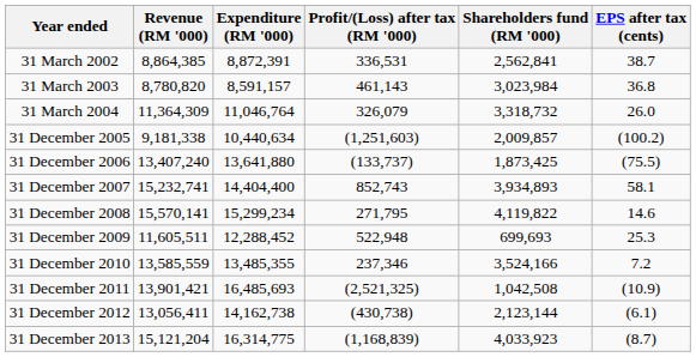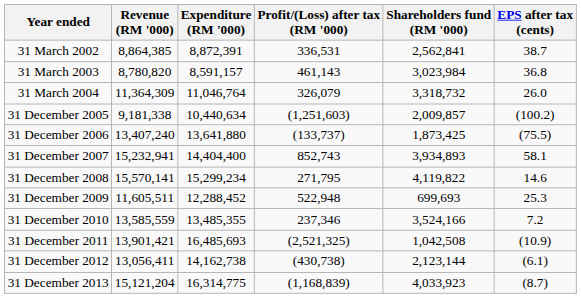 <table class="wikitable sortable" style="margin-left: auto; margin-right: auto; text-align:center">
 <tr>
 <th>Year ended</th>
 <th>Revenue<br>(RM '000)</th>
 <th>Expenditure<br>(RM '000)</th>
 <th>Profit/(Loss) after tax<br>(RM '000)</th>
 <th>Shareholders fund<br>(RM '000)</th>
 <th><a href='#'>EPS</a> after tax<br>(cents)</th>
 </tr>
 <tr>
 <td>31 March 2002</td>
 <td>8,864,385</td>
 <td>8,872,391</td>
 <td>336,531</td>
 <td>2,562,841</td>
 <td>38.7</td>
 </tr>
 <tr>
 <td>31 March 2003</td>
 <td>8,780,820</td>
 <td>8,591,157</td>
 <td>461,143</td>
 <td>3,023,984</td>
 <td>36.8</td>
 </tr>
 <tr>
 <td>31 March 2004</td>
 <td>11,364,309</td>
 <td>11,046,764</td>
 <td>326,079</td>
 <td>3,318,732</td>
 <td>26.0</td>
 </tr>
 <tr>
 <td>31 December 2005</td>
 <td>9,181,338</td>
 <td>10,440,634</td>
 <td>(1,251,603)</td>
 <td>2,009,857</td>
 <td>(100.2)</td>
 </tr>
 <tr>
 <td>31 December 2006</td>
 <td>13,407,240</td>
 <td>13,641,880</td>
 <td>(133,737)</td>
 <td>1,873,425</td>
 <td>(75.5)</td>
 </tr>
 <tr>
 <td>31 December 2007</td>
-<td>15,232,741</td>
+<td>15,232,941</td>
 <td>14,404,400</td>
 <td>852,743</td>
 <td>3,934,893</td>
 <td>58.1</td>
 </tr>
 <tr>
 <td>31 December 2008</td>
 <td>15,570,141</td>
 <td>15,299,234</td>
 <td>271,795</td>
 <td>4,119,822</td>
 <td>14.6</td>
 </tr>
 <tr>
 <td>31 December 2009</td>
 <td>11,605,511</td>
 <td>12,288,452</td>
 <td>522,948</td>
 <td>699,693</td>
 <td>25.3</td>
 </tr>
 <tr>
 <td>31 December 2010</td>
 <td>13,585,559</td>
 <td>13,485,355</td>
 <td>237,346</td>
 <td>3,524,166</td>
 <td>7.2</td>
 </tr>
 <tr>
 <td>31 December 2011</td>
 <td>13,901,421</td>
 <td>16,485,693</td>
 <td>(2,521,325)</td>
 <td>1,042,508</td>
 <td>(10.9)</td>
 </tr>
 <tr>
 <td>31 December 2012</td>
 <td>13,056,411</td>
 <td>14,162,738</td>
 <td>(430,738)</td>
 <td>2,123,144</td>
 <td>(6.1)</td>
 </tr>
 <tr>
 <td>31 December 2013</td>
 <td>15,121,204</td>
 <td>16,314,775</td>
 <td>(1,168,839)</td>
 <td>4,033,923</td>
 <td>(8.7)</td>
 </tr>
 </table>
